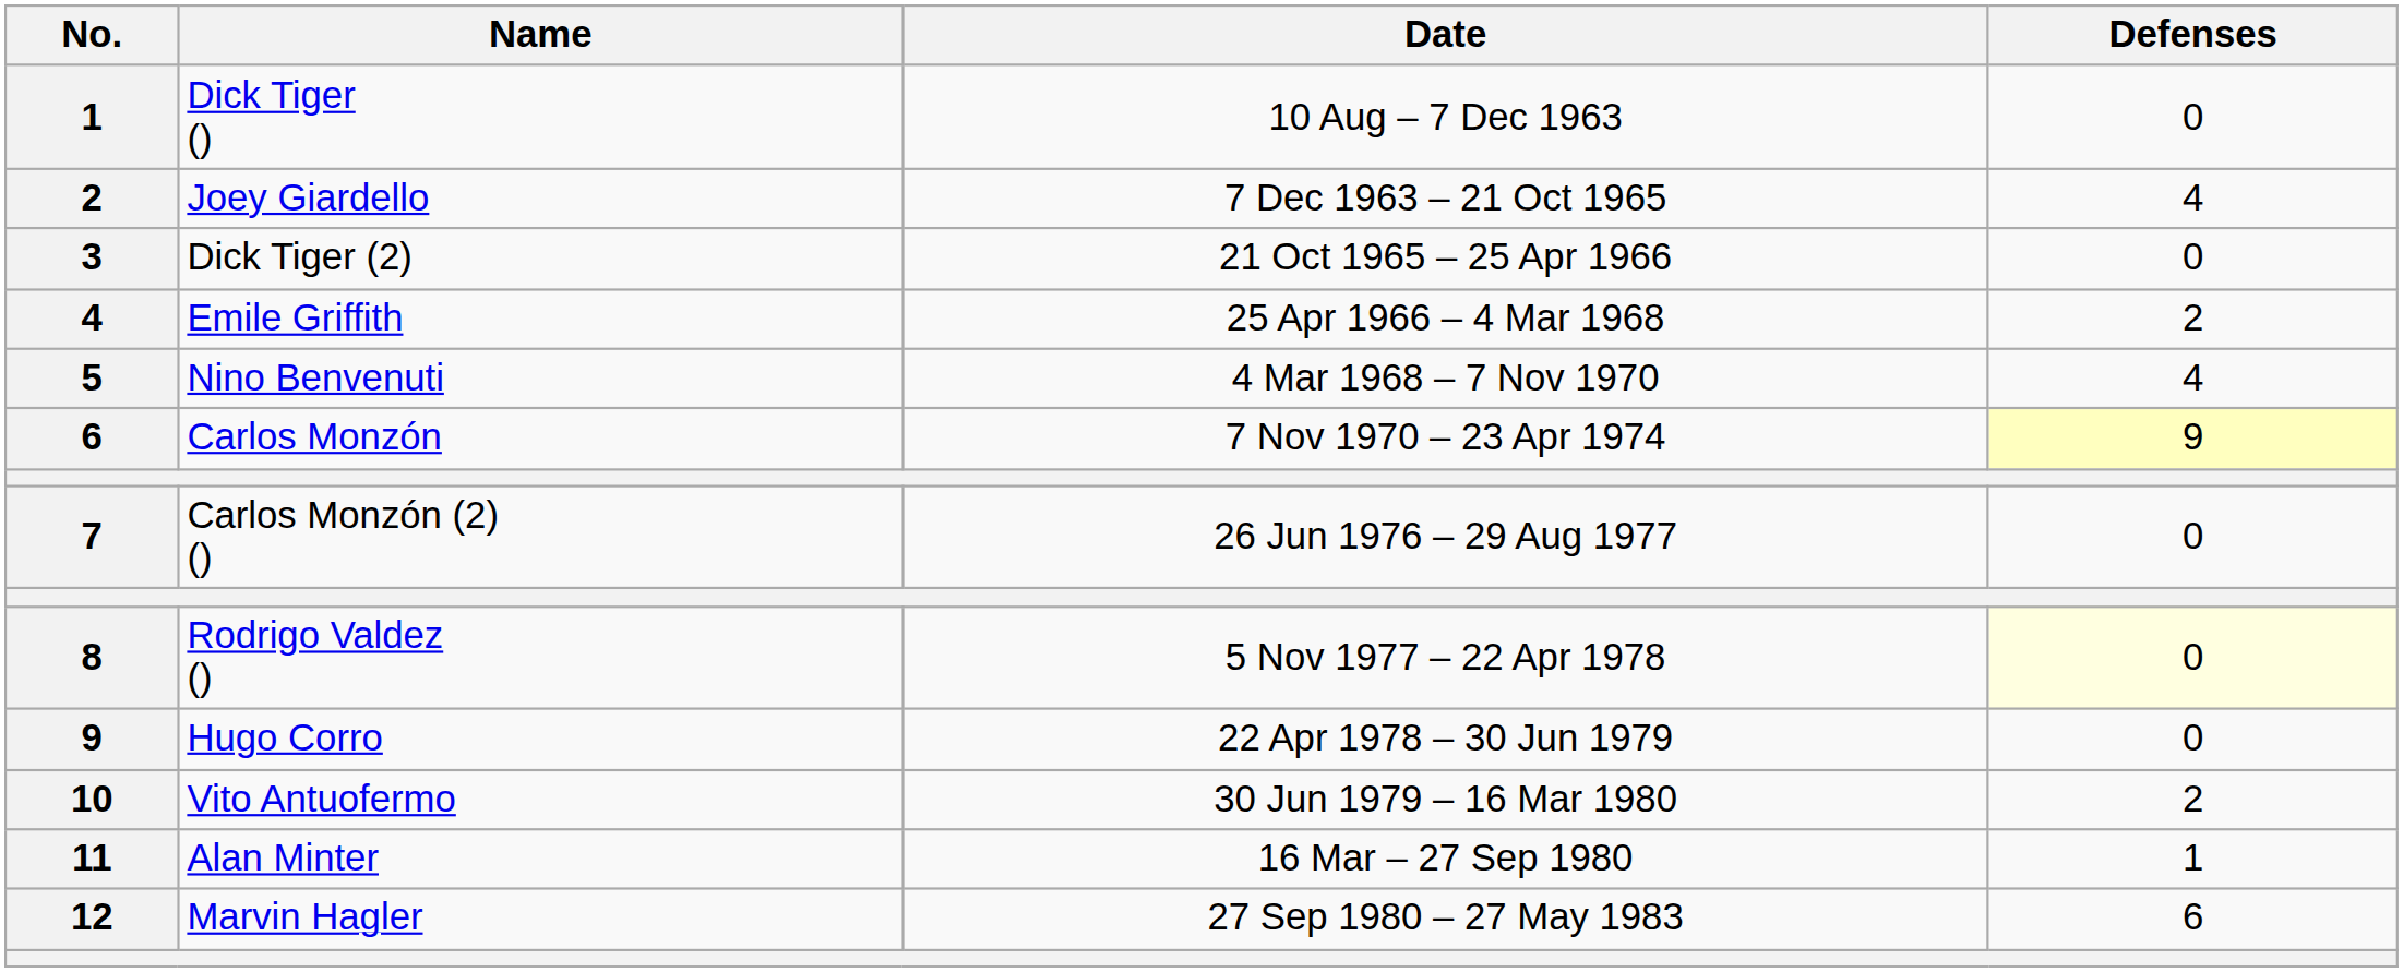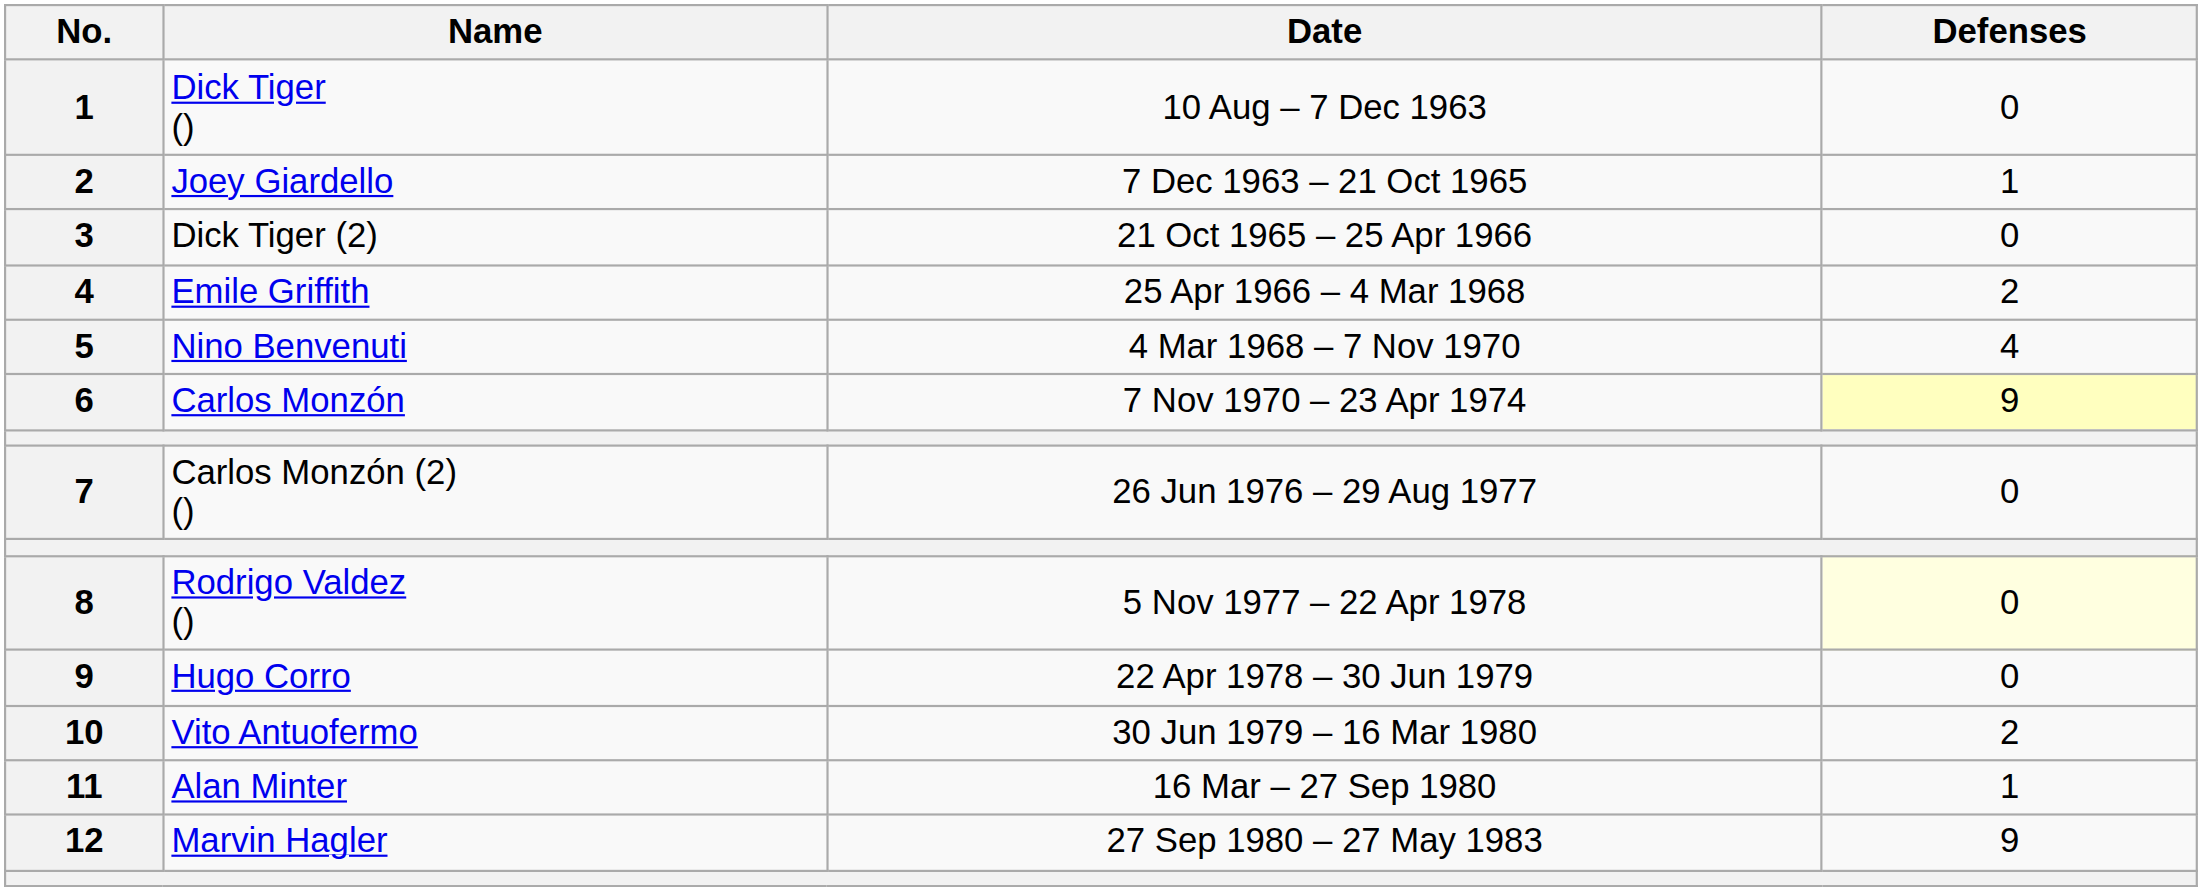 <table class="wikitable sortable" style="width:80%">
 <tr>
 <th>No.</th>
 <th>Name</th>
 <th>Date</th>
 <th>Defenses</th>
 </tr>
 <tr>
 <th>1</th>
 <td align="left"><a href='#'>Dick Tiger</a><br>()</td>
 <td align="center">10 Aug – 7 Dec 1963</td>
 <td align="center">0</td>
 </tr>
 <tr>
 <th>2</th>
 <td align="left"><a href='#'>Joey Giardello</a></td>
 <td align="center">7 Dec 1963 – 21 Oct 1965</td>
-<td align="center">4</td>
+<td align="center">1</td>
 </tr>
 <tr>
 <th>3</th>
 <td align="left">Dick Tiger (2)</td>
 <td align="center">21 Oct 1965 – 25 Apr 1966</td>
 <td align="center">0</td>
 </tr>
 <tr>
 <th>4</th>
 <td align="left"><a href='#'>Emile Griffith</a></td>
 <td align="center">25 Apr 1966 – 4 Mar 1968</td>
 <td align="center">2</td>
 </tr>
 <tr>
 <th>5</th>
 <td align="left"><a href='#'>Nino Benvenuti</a></td>
 <td align="center">4 Mar 1968 – 7 Nov 1970</td>
 <td align="center">4</td>
 </tr>
 <tr>
 <th>6</th>
 <td align="left"><a href='#'>Carlos Monzón</a></td>
 <td align="center">7 Nov 1970 – 23 Apr 1974</td>
 <td style="background:#ffffbf;" align="center">9</td>
 </tr>
 <tr align=center>
 <th colspan=4></th>
 </tr>
 <tr>
 <th>7</th>
 <td align="left">Carlos Monzón (2)<br>()</td>
 <td align="center">26 Jun 1976 – 29 Aug 1977</td>
 <td align="center">0</td>
 </tr>
 <tr align=center>
 <th colspan=4></th>
 </tr>
 <tr>
 <th>8</th>
 <td align="left"><a href='#'>Rodrigo Valdez</a><br>()</td>
 <td align="center">5 Nov 1977 – 22 Apr 1978</td>
 <td align="center" style="background: lightyellow;">0</td>
 </tr>
 <tr>
 <th>9</th>
 <td align="left"><a href='#'>Hugo Corro</a></td>
 <td align="center">22 Apr 1978 – 30 Jun 1979</td>
 <td align="center">0</td>
 </tr>
 <tr>
 <th>10</th>
 <td align="left"><a href='#'>Vito Antuofermo</a></td>
 <td align="center">30 Jun 1979 – 16 Mar 1980</td>
 <td align="center">2</td>
 </tr>
 <tr>
 <th>11</th>
 <td align="left"><a href='#'>Alan Minter</a></td>
 <td align="center">16 Mar – 27 Sep 1980</td>
 <td align="center">1</td>
 </tr>
 <tr>
 <th>12</th>
 <td align="left"><a href='#'>Marvin Hagler</a></td>
 <td align="center">27 Sep 1980 – 27 May 1983</td>
-<td align="center">6</td>
+<td align="center">9</td>
 </tr>
 <tr>
 <th colspan=4></th>
 </tr>
 </table>
